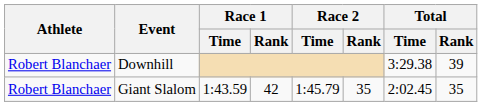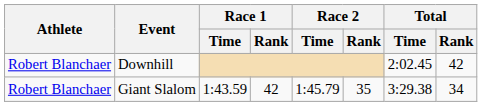 <table class="wikitable" style="font-size:90%">
 <tr>
 <th rowspan="2">Athlete</th>
 <th rowspan="2">Event</th>
 <th colspan="2">Race 1</th>
 <th colspan="2">Race 2</th>
 <th colspan="2">Total</th>
 </tr>
 <tr>
 <th>Time</th>
 <th>Rank</th>
 <th>Time</th>
 <th>Rank</th>
 <th>Time</th>
 <th>Rank</th>
 </tr>
 <tr>
 <td><a href='#'>Robert Blanchaer</a></td>
 <td>Downhill</td>
 <td colspan="4" style="background:wheat;"></td>
-<td style="text-align:center;">3:29.38</td>
-<td style="text-align:center;">39</td>
+<td style="text-align:center;">2:02.45</td>
+<td style="text-align:center;">42</td>
 </tr>
 <tr>
 <td><a href='#'>Robert Blanchaer</a></td>
 <td>Giant Slalom</td>
 <td style="text-align:center;">1:43.59</td>
 <td style="text-align:center;">42</td>
 <td style="text-align:center;">1:45.79</td>
 <td style="text-align:center;">35</td>
-<td style="text-align:center;">2:02.45</td>
-<td style="text-align:center;">35</td>
+<td style="text-align:center;">3:29.38</td>
+<td style="text-align:center;">34</td>
 </tr>
 </table>
